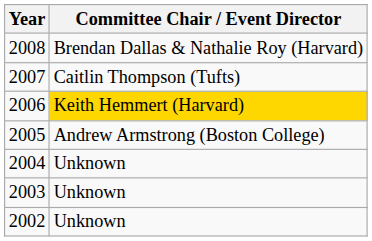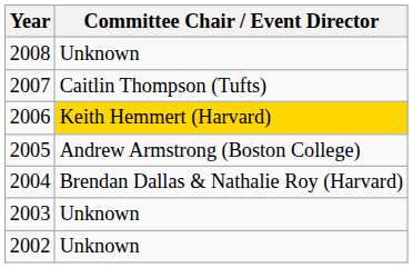 <table class="wikitable">
 <tr>
 <th>Year</th>
 <th>Committee Chair / Event Director</th>
 </tr>
 <tr>
 <td>2008</td>
-<td>Brendan Dallas & Nathalie Roy (Harvard)</td>
+<td>Unknown</td>
 </tr>
 <tr>
 <td>2007</td>
 <td>Caitlin Thompson (Tufts)</td>
 </tr>
 <tr>
 <td>2006</td>
 <td style="background: gold;">Keith Hemmert (Harvard)</td>
 </tr>
 <tr>
 <td>2005</td>
 <td>Andrew Armstrong (Boston College)</td>
 </tr>
 <tr>
 <td>2004</td>
-<td>Unknown</td>
+<td>Brendan Dallas & Nathalie Roy (Harvard)</td>
 </tr>
 <tr>
 <td>2003</td>
 <td>Unknown</td>
 </tr>
 <tr>
 <td>2002</td>
 <td>Unknown</td>
 </tr>
 </table>
